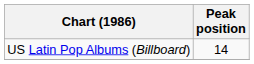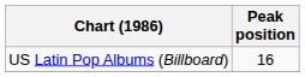 <table class="wikitable sortable plainrowheaders">
 <tr>
 <th>Chart (1986)</th>
 <th>Peak<br>position</th>
 </tr>
 <tr>
 <td>US <a href='#'>Latin Pop Albums</a> (<em>Billboard</em>)</td>
-<td align="center">14</td>
+<td align="center">16</td>
 </tr>
 <tr>
 </tr>
 </table>
